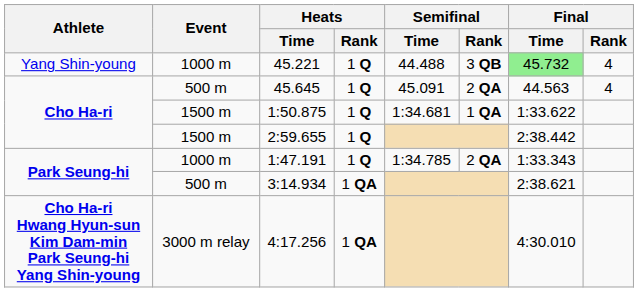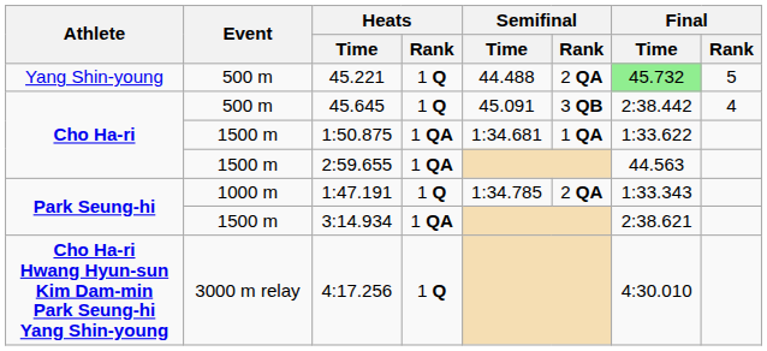 <table class="wikitable" style="font-size:90%; text-align:center; width:600px">
 <tr>
 <th rowspan="2">Athlete</th>
 <th rowspan="2">Event</th>
 <th colspan="2">Heats</th>
 <th colspan="2">Semifinal</th>
 <th colspan="2">Final</th>
 </tr>
 <tr>
 <th>Time</th>
 <th>Rank</th>
 <th>Time</th>
 <th>Rank</th>
 <th>Time</th>
 <th>Rank</th>
 </tr>
 <tr>
 <td><a href='#'>Yang Shin-young</a></td>
-<td>1000 m</td>
+<td>500 m</td>
 <td>45.221</td>
 <td>1 <strong>Q</strong></td>
 <td>44.488</td>
-<td>3 <strong>QB</strong></td>
+<td>2 <strong>QA</strong></td>
 <td style="background: lightgreen;">45.732</td>
-<td>4</td>
+<td>5</td>
 </tr>
 <tr>
 <td rowspan=3><strong><a href='#'>Cho Ha-ri</a></strong></td>
 <td>500 m</td>
 <td>45.645</td>
 <td>1 <strong>Q</strong></td>
 <td>45.091</td>
-<td>2 <strong>QA</strong></td>
-<td>44.563</td>
+<td>3 <strong>QB</strong></td>
+<td>2:38.442</td>
 <td>4</td>
 </tr>
 <tr>
 <td>1500 m</td>
 <td>1:50.875</td>
-<td>1 <strong>Q</strong></td>
+<td>1 <strong>QA</strong></td>
 <td>1:34.681</td>
 <td>1 <strong>QA</strong></td>
 <td>1:33.622</td>
 <td></td>
 </tr>
 <tr>
 <td>1500 m</td>
 <td>2:59.655</td>
-<td>1 <strong>Q</strong></td>
+<td>1 <strong>QA</strong></td>
 <td colspan=2 bgcolor=wheat></td>
-<td>2:38.442</td>
+<td>44.563</td>
 <td></td>
 </tr>
 <tr>
 <td rowspan=2><strong><a href='#'>Park Seung-hi</a></strong></td>
 <td>1000 m</td>
 <td>1:47.191</td>
 <td>1 <strong>Q</strong></td>
 <td>1:34.785</td>
 <td>2 <strong>QA</strong></td>
 <td>1:33.343</td>
 <td></td>
 </tr>
 <tr>
-<td>500 m</td>
+<td>1500 m</td>
 <td>3:14.934</td>
 <td>1 <strong>QA</strong></td>
 <td colspan=2 bgcolor=wheat></td>
 <td>2:38.621</td>
 <td></td>
 </tr>
 <tr>
 <td><strong><a href='#'>Cho Ha-ri</a> <br> <a href='#'>Hwang Hyun-sun</a> <br> <a href='#'>Kim Dam-min</a> <br> <a href='#'>Park Seung-hi</a> <br> <a href='#'>Yang Shin-young</a></strong></td>
 <td>3000 m relay</td>
 <td>4:17.256</td>
-<td>1 <strong>QA</strong></td>
+<td>1 <strong>Q</strong></td>
 <td colspan=2 bgcolor=wheat></td>
 <td>4:30.010</td>
 <td></td>
 </tr>
 </table>
